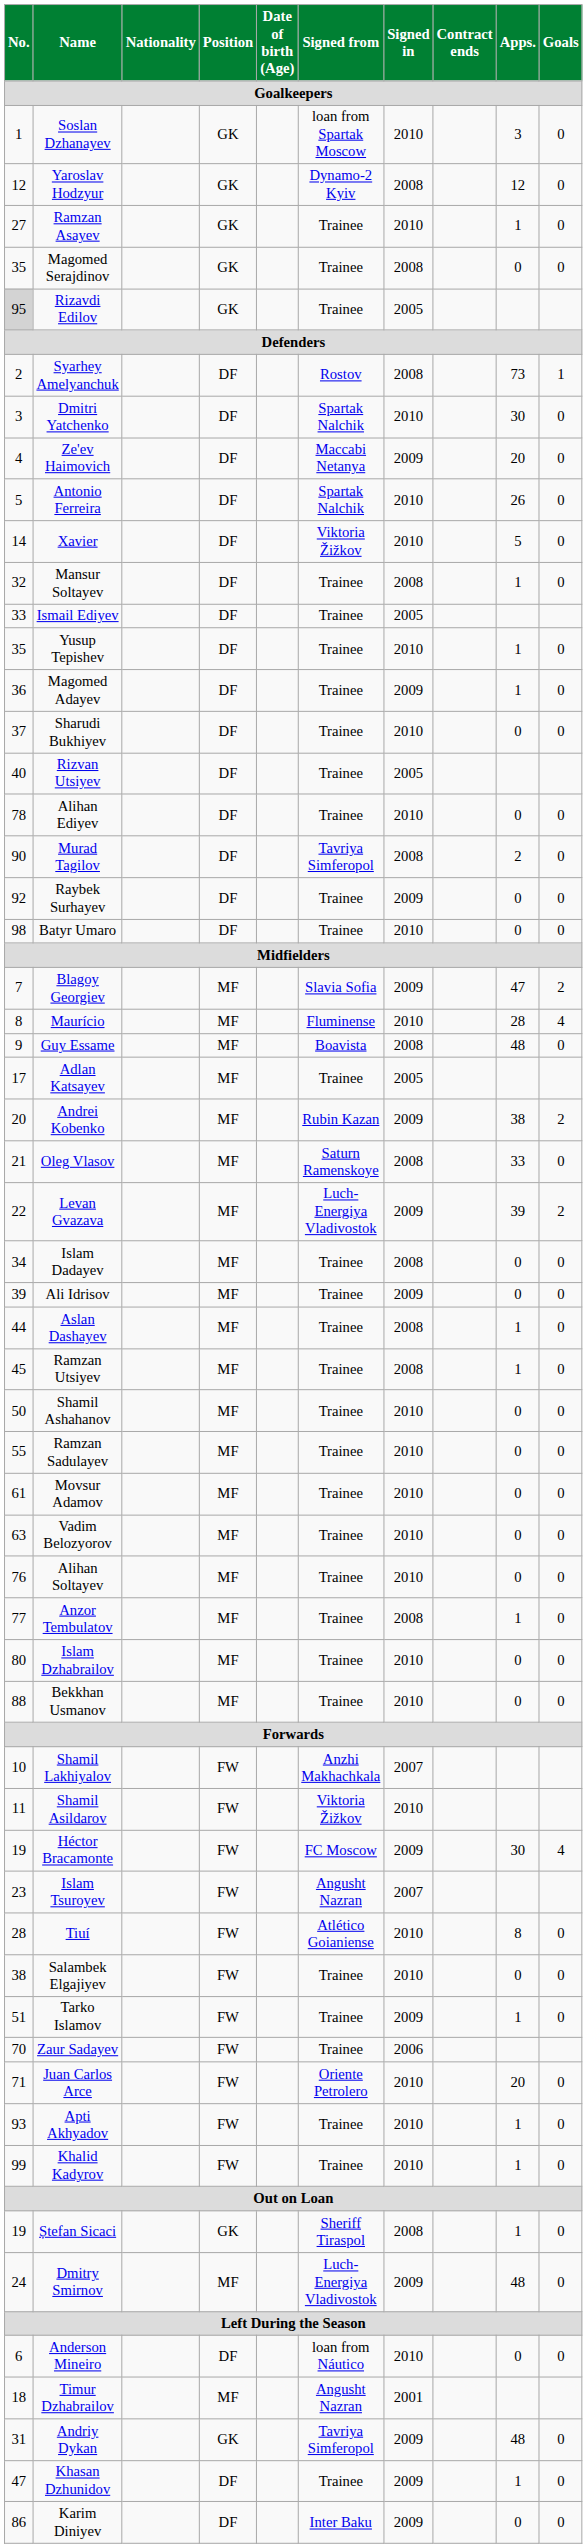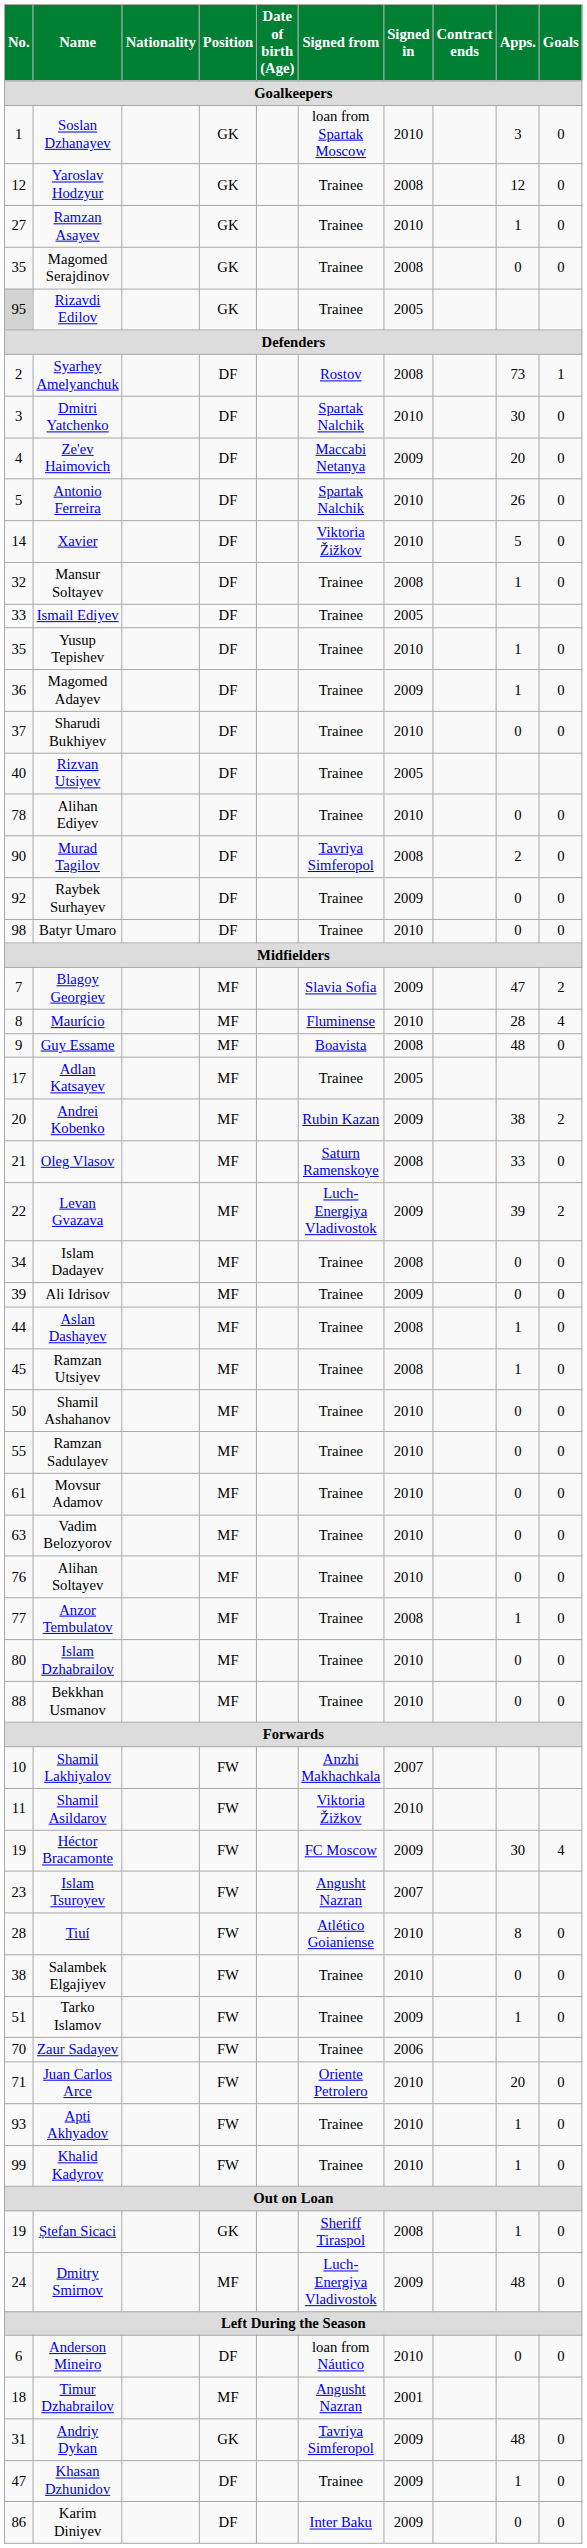 <table class="wikitable"  style="text-align:center; font-size:90%; width:90%;">
 <tr>
 <th style="background:#008033; color:white; text-align:center;">No.</th>
 <th style="background:#008033; color:white; text-align:center;">Name</th>
 <th style="background:#008033; color:white; text-align:center;">Nationality</th>
 <th style="background:#008033; color:white; text-align:center;">Position</th>
 <th style="background:#008033; color:white; text-align:center;">Date of birth (Age)</th>
 <th style="background:#008033; color:white; text-align:center;">Signed from</th>
 <th style="background:#008033; color:white; text-align:center;">Signed in</th>
 <th style="background:#008033; color:white; text-align:center;">Contract ends</th>
 <th style="background:#008033; color:white; text-align:center;">Apps.</th>
 <th style="background:#008033; color:white; text-align:center;">Goals</th>
 </tr>
 <tr>
 <th colspan="11"  style="background:#dcdcdc; text-align:center;">Goalkeepers</th>
 </tr>
 <tr>
 <td>1</td>
 <td><a href='#'>Soslan Dzhanayev</a></td>
 <td></td>
 <td>GK</td>
 <td></td>
 <td>loan from <a href='#'>Spartak Moscow</a></td>
 <td>2010</td>
 <td></td>
 <td>3</td>
 <td>0</td>
 </tr>
 <tr>
 <td>12</td>
 <td><a href='#'>Yaroslav Hodzyur</a></td>
 <td></td>
 <td>GK</td>
 <td></td>
-<td><a href='#'>Dynamo-2 Kyiv</a></td>
+<td>Trainee</td>
 <td>2008</td>
 <td></td>
 <td>12</td>
 <td>0</td>
 </tr>
 <tr>
 <td>27</td>
 <td><a href='#'>Ramzan Asayev</a></td>
 <td></td>
 <td>GK</td>
 <td></td>
 <td>Trainee</td>
 <td>2010</td>
 <td></td>
 <td>1</td>
 <td>0</td>
 </tr>
 <tr>
 <td>35</td>
 <td>Magomed Serajdinov</td>
 <td></td>
 <td>GK</td>
 <td></td>
 <td>Trainee</td>
 <td>2008</td>
 <td></td>
 <td>0</td>
 <td>0</td>
 </tr>
 <tr>
 <td style="background: lightgrey;">95</td>
 <td><a href='#'>Rizavdi Edilov</a></td>
 <td></td>
 <td>GK</td>
 <td></td>
 <td>Trainee</td>
 <td>2005</td>
 <td></td>
 <td></td>
 <td></td>
 </tr>
 <tr>
 <th colspan="11"  style="background:#dcdcdc; text-align:center;">Defenders</th>
 </tr>
 <tr>
 <td>2</td>
 <td><a href='#'>Syarhey Amelyanchuk</a></td>
 <td></td>
 <td>DF</td>
 <td></td>
 <td><a href='#'>Rostov</a></td>
 <td>2008</td>
 <td></td>
 <td>73</td>
 <td>1</td>
 </tr>
 <tr>
 <td>3</td>
 <td><a href='#'>Dmitri Yatchenko</a></td>
 <td></td>
 <td>DF</td>
 <td></td>
 <td><a href='#'>Spartak Nalchik</a></td>
 <td>2010</td>
 <td></td>
 <td>30</td>
 <td>0</td>
 </tr>
 <tr>
 <td>4</td>
 <td><a href='#'>Ze'ev Haimovich</a></td>
 <td></td>
 <td>DF</td>
 <td></td>
 <td><a href='#'>Maccabi Netanya</a></td>
 <td>2009</td>
 <td></td>
 <td>20</td>
 <td>0</td>
 </tr>
 <tr>
 <td>5</td>
 <td><a href='#'>Antonio Ferreira</a></td>
 <td></td>
 <td>DF</td>
 <td></td>
 <td><a href='#'>Spartak Nalchik</a></td>
 <td>2010</td>
 <td></td>
 <td>26</td>
 <td>0</td>
 </tr>
 <tr>
 <td>14</td>
 <td><a href='#'>Xavier</a></td>
 <td></td>
 <td>DF</td>
 <td></td>
 <td><a href='#'>Viktoria Žižkov</a></td>
 <td>2010</td>
 <td></td>
 <td>5</td>
 <td>0</td>
 </tr>
 <tr>
 <td>32</td>
 <td>Mansur Soltayev</td>
 <td></td>
 <td>DF</td>
 <td></td>
 <td>Trainee</td>
 <td>2008</td>
 <td></td>
 <td>1</td>
 <td>0</td>
 </tr>
 <tr>
 <td>33</td>
 <td><a href='#'>Ismail Ediyev</a></td>
 <td></td>
 <td>DF</td>
 <td></td>
 <td>Trainee</td>
 <td>2005</td>
 <td></td>
 <td></td>
 <td></td>
 </tr>
 <tr>
 <td>35</td>
 <td>Yusup Tepishev</td>
 <td></td>
 <td>DF</td>
 <td></td>
 <td>Trainee</td>
 <td>2010</td>
 <td></td>
 <td>1</td>
 <td>0</td>
 </tr>
 <tr>
 <td>36</td>
 <td>Magomed Adayev</td>
 <td></td>
 <td>DF</td>
 <td></td>
 <td>Trainee</td>
 <td>2009</td>
 <td></td>
 <td>1</td>
 <td>0</td>
 </tr>
 <tr>
 <td>37</td>
 <td>Sharudi Bukhiyev</td>
 <td></td>
 <td>DF</td>
 <td></td>
 <td>Trainee</td>
 <td>2010</td>
 <td></td>
 <td>0</td>
 <td>0</td>
 </tr>
 <tr>
 <td>40</td>
 <td><a href='#'>Rizvan Utsiyev</a></td>
 <td></td>
 <td>DF</td>
 <td></td>
 <td>Trainee</td>
 <td>2005</td>
 <td></td>
 <td></td>
 <td></td>
 </tr>
 <tr>
 <td>78</td>
 <td>Alihan Ediyev</td>
 <td></td>
 <td>DF</td>
 <td></td>
 <td>Trainee</td>
 <td>2010</td>
 <td></td>
 <td>0</td>
 <td>0</td>
 </tr>
 <tr>
 <td>90</td>
 <td><a href='#'>Murad Tagilov</a></td>
 <td></td>
 <td>DF</td>
 <td></td>
 <td><a href='#'>Tavriya Simferopol</a></td>
 <td>2008</td>
 <td></td>
 <td>2</td>
 <td>0</td>
 </tr>
 <tr>
 <td>92</td>
 <td>Raybek Surhayev</td>
 <td></td>
 <td>DF</td>
 <td></td>
 <td>Trainee</td>
 <td>2009</td>
 <td></td>
 <td>0</td>
 <td>0</td>
 </tr>
 <tr>
 <td>98</td>
 <td>Batyr Umaro</td>
 <td></td>
 <td>DF</td>
 <td></td>
 <td>Trainee</td>
 <td>2010</td>
 <td></td>
 <td>0</td>
 <td>0</td>
 </tr>
 <tr>
 <th colspan="11"  style="background:#dcdcdc; text-align:center;">Midfielders</th>
 </tr>
 <tr>
 <td>7</td>
 <td><a href='#'>Blagoy Georgiev</a></td>
 <td></td>
 <td>MF</td>
 <td></td>
 <td><a href='#'>Slavia Sofia</a></td>
 <td>2009</td>
 <td></td>
 <td>47</td>
 <td>2</td>
 </tr>
 <tr>
 <td>8</td>
 <td><a href='#'>Maurício</a></td>
 <td></td>
 <td>MF</td>
 <td></td>
 <td><a href='#'>Fluminense</a></td>
 <td>2010</td>
 <td></td>
 <td>28</td>
 <td>4</td>
 </tr>
 <tr>
 <td>9</td>
 <td><a href='#'>Guy Essame</a></td>
 <td></td>
 <td>MF</td>
 <td></td>
 <td><a href='#'>Boavista</a></td>
 <td>2008</td>
 <td></td>
 <td>48</td>
 <td>0</td>
 </tr>
 <tr>
 <td>17</td>
 <td><a href='#'>Adlan Katsayev</a></td>
 <td></td>
 <td>MF</td>
 <td></td>
 <td>Trainee</td>
 <td>2005</td>
 <td></td>
 <td></td>
 <td></td>
 </tr>
 <tr>
 <td>20</td>
 <td><a href='#'>Andrei Kobenko</a></td>
 <td></td>
 <td>MF</td>
 <td></td>
 <td><a href='#'>Rubin Kazan</a></td>
 <td>2009</td>
 <td></td>
 <td>38</td>
 <td>2</td>
 </tr>
 <tr>
 <td>21</td>
 <td><a href='#'>Oleg Vlasov</a></td>
 <td></td>
 <td>MF</td>
 <td></td>
 <td><a href='#'>Saturn Ramenskoye</a></td>
 <td>2008</td>
 <td></td>
 <td>33</td>
 <td>0</td>
 </tr>
 <tr>
 <td>22</td>
 <td><a href='#'>Levan Gvazava</a></td>
 <td></td>
 <td>MF</td>
 <td></td>
 <td><a href='#'>Luch-Energiya Vladivostok</a></td>
 <td>2009</td>
 <td></td>
 <td>39</td>
 <td>2</td>
 </tr>
 <tr>
 <td>34</td>
 <td>Islam Dadayev</td>
 <td></td>
 <td>MF</td>
 <td></td>
 <td>Trainee</td>
 <td>2008</td>
 <td></td>
 <td>0</td>
 <td>0</td>
 </tr>
 <tr>
 <td>39</td>
 <td>Ali Idrisov</td>
 <td></td>
 <td>MF</td>
 <td></td>
 <td>Trainee</td>
 <td>2009</td>
 <td></td>
 <td>0</td>
 <td>0</td>
 </tr>
 <tr>
 <td>44</td>
 <td><a href='#'>Aslan Dashayev</a></td>
 <td></td>
 <td>MF</td>
 <td></td>
 <td>Trainee</td>
 <td>2008</td>
 <td></td>
 <td>1</td>
 <td>0</td>
 </tr>
 <tr>
 <td>45</td>
 <td>Ramzan Utsiyev</td>
 <td></td>
 <td>MF</td>
 <td></td>
 <td>Trainee</td>
 <td>2008</td>
 <td></td>
 <td>1</td>
 <td>0</td>
 </tr>
 <tr>
 <td>50</td>
 <td>Shamil Ashahanov</td>
 <td></td>
 <td>MF</td>
 <td></td>
 <td>Trainee</td>
 <td>2010</td>
 <td></td>
 <td>0</td>
 <td>0</td>
 </tr>
 <tr>
 <td>55</td>
 <td>Ramzan Sadulayev</td>
 <td></td>
 <td>MF</td>
 <td></td>
 <td>Trainee</td>
 <td>2010</td>
 <td></td>
 <td>0</td>
 <td>0</td>
 </tr>
 <tr>
 <td>61</td>
 <td>Movsur Adamov</td>
 <td></td>
 <td>MF</td>
 <td></td>
 <td>Trainee</td>
 <td>2010</td>
 <td></td>
 <td>0</td>
 <td>0</td>
 </tr>
 <tr>
 <td>63</td>
 <td>Vadim Belozyorov</td>
 <td></td>
 <td>MF</td>
 <td></td>
 <td>Trainee</td>
 <td>2010</td>
 <td></td>
 <td>0</td>
 <td>0</td>
 </tr>
 <tr>
 <td>76</td>
 <td>Alihan Soltayev</td>
 <td></td>
 <td>MF</td>
 <td></td>
 <td>Trainee</td>
 <td>2010</td>
 <td></td>
 <td>0</td>
 <td>0</td>
 </tr>
 <tr>
 <td>77</td>
 <td><a href='#'>Anzor Tembulatov</a></td>
 <td></td>
 <td>MF</td>
 <td></td>
 <td>Trainee</td>
 <td>2008</td>
 <td></td>
 <td>1</td>
 <td>0</td>
 </tr>
 <tr>
 <td>80</td>
 <td><a href='#'>Islam Dzhabrailov</a></td>
 <td></td>
 <td>MF</td>
 <td></td>
 <td>Trainee</td>
 <td>2010</td>
 <td></td>
 <td>0</td>
 <td>0</td>
 </tr>
 <tr>
 <td>88</td>
 <td>Bekkhan Usmanov</td>
 <td></td>
 <td>MF</td>
 <td></td>
 <td>Trainee</td>
 <td>2010</td>
 <td></td>
 <td>0</td>
 <td>0</td>
 </tr>
 <tr>
 <th colspan="11"  style="background:#dcdcdc; text-align:center;">Forwards</th>
 </tr>
 <tr>
 <td>10</td>
 <td><a href='#'>Shamil Lakhiyalov</a></td>
 <td></td>
 <td>FW</td>
 <td></td>
 <td><a href='#'>Anzhi Makhachkala</a></td>
 <td>2007</td>
 <td></td>
 <td></td>
 <td></td>
 </tr>
 <tr>
 <td>11</td>
 <td><a href='#'>Shamil Asildarov</a></td>
 <td></td>
 <td>FW</td>
 <td></td>
 <td><a href='#'>Viktoria Žižkov</a></td>
 <td>2010</td>
 <td></td>
 <td></td>
 <td></td>
 </tr>
 <tr>
 <td>19</td>
 <td><a href='#'>Héctor Bracamonte</a></td>
 <td></td>
 <td>FW</td>
 <td></td>
 <td><a href='#'>FC Moscow</a></td>
 <td>2009</td>
 <td></td>
 <td>30</td>
 <td>4</td>
 </tr>
 <tr>
 <td>23</td>
 <td><a href='#'>Islam Tsuroyev</a></td>
 <td></td>
 <td>FW</td>
 <td></td>
 <td><a href='#'>Angusht Nazran</a></td>
 <td>2007</td>
 <td></td>
 <td></td>
 <td></td>
 </tr>
 <tr>
 <td>28</td>
 <td><a href='#'>Tiuí</a></td>
 <td></td>
 <td>FW</td>
 <td></td>
 <td><a href='#'>Atlético Goianiense</a></td>
 <td>2010</td>
 <td></td>
 <td>8</td>
 <td>0</td>
 </tr>
 <tr>
 <td>38</td>
 <td>Salambek Elgajiyev</td>
 <td></td>
 <td>FW</td>
 <td></td>
 <td>Trainee</td>
 <td>2010</td>
 <td></td>
 <td>0</td>
 <td>0</td>
 </tr>
 <tr>
 <td>51</td>
 <td>Tarko Islamov</td>
 <td></td>
 <td>FW</td>
 <td></td>
 <td>Trainee</td>
 <td>2009</td>
 <td></td>
 <td>1</td>
 <td>0</td>
 </tr>
 <tr>
 <td>70</td>
 <td><a href='#'>Zaur Sadayev</a></td>
 <td></td>
 <td>FW</td>
 <td></td>
 <td>Trainee</td>
 <td>2006</td>
 <td></td>
 <td></td>
 <td></td>
 </tr>
 <tr>
 <td>71</td>
 <td><a href='#'>Juan Carlos Arce</a></td>
 <td></td>
 <td>FW</td>
 <td></td>
 <td><a href='#'>Oriente Petrolero</a></td>
 <td>2010</td>
 <td></td>
 <td>20</td>
 <td>0</td>
 </tr>
 <tr>
 <td>93</td>
 <td><a href='#'>Apti Akhyadov</a></td>
 <td></td>
 <td>FW</td>
 <td></td>
 <td>Trainee</td>
 <td>2010</td>
 <td></td>
 <td>1</td>
 <td>0</td>
 </tr>
 <tr>
 <td>99</td>
 <td><a href='#'>Khalid Kadyrov</a></td>
 <td></td>
 <td>FW</td>
 <td></td>
 <td>Trainee</td>
 <td>2010</td>
 <td></td>
 <td>1</td>
 <td>0</td>
 </tr>
 <tr>
 <th colspan="11"  style="background:#dcdcdc; text-align:center;">Out on Loan</th>
 </tr>
 <tr>
 <td>19</td>
 <td><a href='#'>Ștefan Sicaci</a></td>
 <td></td>
 <td>GK</td>
 <td></td>
 <td><a href='#'>Sheriff Tiraspol</a></td>
 <td>2008</td>
 <td></td>
 <td>1</td>
 <td>0</td>
 </tr>
 <tr>
 <td>24</td>
 <td><a href='#'>Dmitry Smirnov</a></td>
 <td></td>
 <td>MF</td>
 <td></td>
 <td><a href='#'>Luch-Energiya Vladivostok</a></td>
 <td>2009</td>
 <td></td>
 <td>48</td>
 <td>0</td>
 </tr>
 <tr>
 <th colspan="11"  style="background:#dcdcdc; text-align:center;">Left During the Season</th>
 </tr>
 <tr>
 <td>6</td>
 <td><a href='#'>Anderson Mineiro</a></td>
 <td></td>
 <td>DF</td>
 <td></td>
 <td>loan from <a href='#'>Náutico</a></td>
 <td>2010</td>
 <td></td>
 <td>0</td>
 <td>0</td>
 </tr>
 <tr>
 <td>18</td>
 <td><a href='#'>Timur Dzhabrailov</a></td>
 <td></td>
 <td>MF</td>
 <td></td>
 <td><a href='#'>Angusht Nazran</a></td>
 <td>2001</td>
 <td></td>
 <td></td>
 <td></td>
 </tr>
 <tr>
 <td>31</td>
 <td><a href='#'>Andriy Dykan</a></td>
 <td></td>
 <td>GK</td>
 <td></td>
 <td><a href='#'>Tavriya Simferopol</a></td>
 <td>2009</td>
 <td></td>
 <td>48</td>
 <td>0</td>
 </tr>
 <tr>
 <td>47</td>
 <td><a href='#'>Khasan Dzhunidov</a></td>
 <td></td>
 <td>DF</td>
 <td></td>
 <td>Trainee</td>
 <td>2009</td>
 <td></td>
 <td>1</td>
 <td>0</td>
 </tr>
 <tr>
 <td>86</td>
 <td>Karim Diniyev</td>
 <td></td>
 <td>DF</td>
 <td></td>
 <td><a href='#'>Inter Baku</a></td>
 <td>2009</td>
 <td></td>
 <td>0</td>
 <td>0</td>
 </tr>
 </table>
